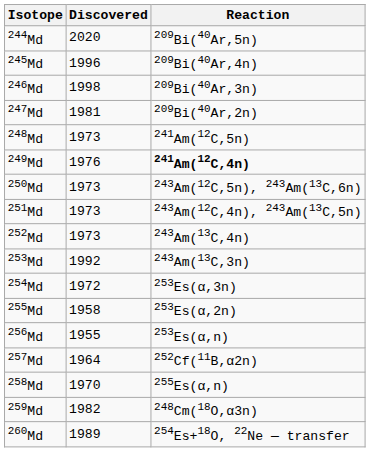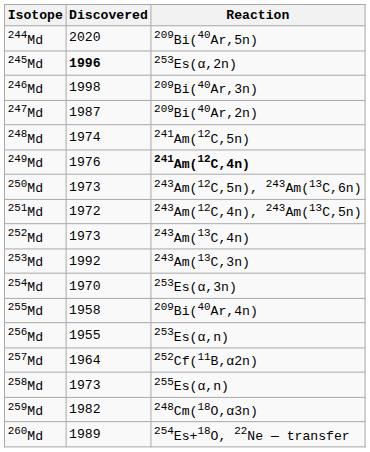 <table class="wikitable">
 <tr>
 <th>Isotope</th>
 <th>Discovered</th>
 <th>Reaction</th>
 </tr>
 <tr id=Mendelevium-244>
 <td><sup>244</sup>Md</td>
 <td>2020</td>
 <td><sup>209</sup>Bi(<sup>40</sup>Ar,5n)</td>
 </tr>
 <tr>
 <td><sup>245</sup>Md</td>
-<td>1996</td>
-<td><sup>209</sup>Bi(<sup>40</sup>Ar,4n)</td>
+<td><strong>1996</strong></td>
+<td><sup>253</sup>Es(α,2n)</td>
 </tr>
 <tr>
 <td><sup>246</sup>Md</td>
 <td>1998</td>
 <td><sup>209</sup>Bi(<sup>40</sup>Ar,3n)</td>
 </tr>
 <tr id=Mendelevium-247>
 <td><sup>247</sup>Md</td>
-<td>1981</td>
+<td>1987</td>
 <td><sup>209</sup>Bi(<sup>40</sup>Ar,2n)</td>
 </tr>
 <tr id=Mendelevium-248>
 <td><sup>248</sup>Md</td>
-<td>1973</td>
+<td>1974</td>
 <td><sup>241</sup>Am(<sup>12</sup>C,5n)</td>
 </tr>
 <tr id=Mendelevium-249>
 <td><sup>249</sup>Md</td>
 <td>1976</td>
 <td><strong><sup>241</sup>Am(<sup>12</sup>C,4n)</strong></td>
 </tr>
 <tr id=Mendelevium-250>
 <td><sup>250</sup>Md</td>
 <td>1973</td>
 <td><sup>243</sup>Am(<sup>12</sup>C,5n), <sup>243</sup>Am(<sup>13</sup>C,6n)</td>
 </tr>
 <tr id=Mendelevium-251>
 <td><sup>251</sup>Md</td>
-<td>1973</td>
+<td>1972</td>
 <td><sup>243</sup>Am(<sup>12</sup>C,4n), <sup>243</sup>Am(<sup>13</sup>C,5n)</td>
 </tr>
 <tr>
 <td><sup>252</sup>Md</td>
 <td>1973</td>
 <td><sup>243</sup>Am(<sup>13</sup>C,4n)</td>
 </tr>
 <tr id=Mendelevium-253>
 <td><sup>253</sup>Md</td>
 <td>1992</td>
 <td><sup>243</sup>Am(<sup>13</sup>C,3n)</td>
 </tr>
 <tr>
 <td><sup>254</sup>Md</td>
-<td>1972</td>
+<td>1970</td>
 <td><sup>253</sup>Es(α,3n)</td>
 </tr>
 <tr id=Mendelevium-255>
 <td><sup>255</sup>Md</td>
 <td>1958</td>
-<td><sup>253</sup>Es(α,2n)</td>
+<td><sup>209</sup>Bi(<sup>40</sup>Ar,4n)</td>
 </tr>
 <tr id=Mendelevium-256>
 <td><sup>256</sup>Md</td>
 <td>1955</td>
 <td><sup>253</sup>Es(α,n)</td>
 </tr>
 <tr id=Mendelevium-257>
 <td><sup>257</sup>Md</td>
 <td>1964</td>
 <td><sup>252</sup>Cf(<sup>11</sup>B,α2n)</td>
 </tr>
 <tr id=Mendelevium-258>
 <td><sup>258</sup>Md</td>
-<td>1970</td>
+<td>1973</td>
 <td><sup>255</sup>Es(α,n)</td>
 </tr>
 <tr>
 <td><sup>259</sup>Md</td>
 <td>1982</td>
 <td><sup>248</sup>Cm(<sup>18</sup>O,α3n)</td>
 </tr>
 <tr id=Mendelevium-260>
 <td><sup>260</sup>Md</td>
 <td>1989</td>
 <td><sup>254</sup>Es+<sup>18</sup>O, <sup>22</sup>Ne — transfer</td>
 </tr>
 </table>
